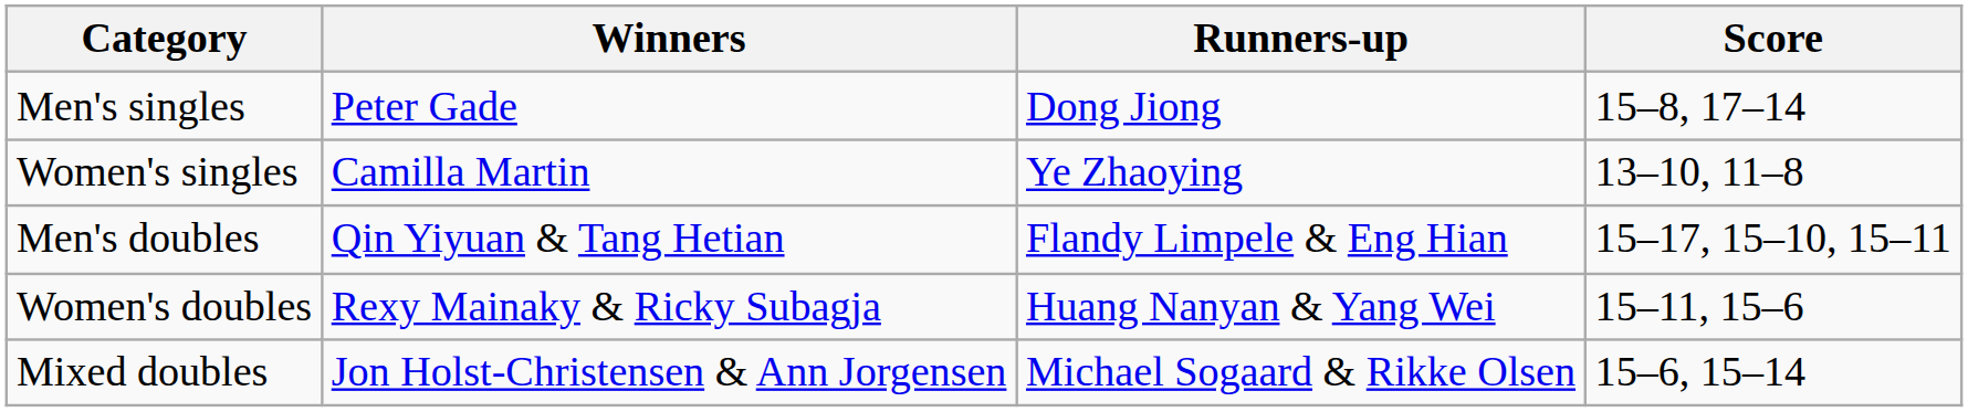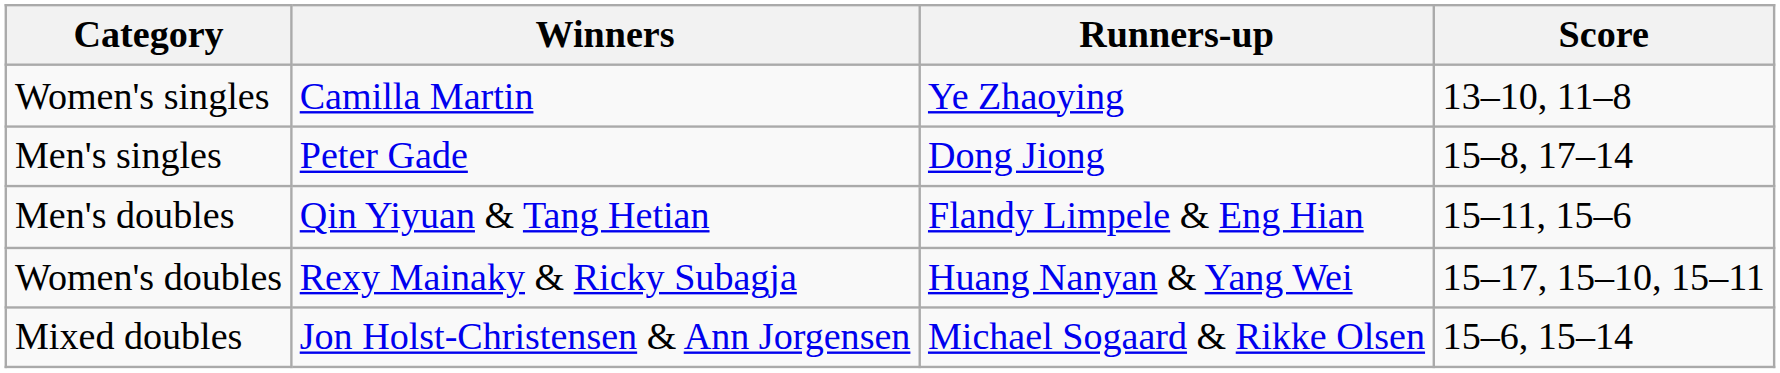 <table class=wikitable style="margin:auto;">
 <tr>
 <th>Category</th>
 <th>Winners</th>
 <th>Runners-up</th>
 <th>Score</th>
 </tr>
 <tr>
+<td>Women's singles</td>
+<td> <a href='#'>Camilla Martin</a></td>
+<td> <a href='#'>Ye Zhaoying</a></td>
+<td>13–10, 11–8</td>
+</tr>
+<tr>
 <td>Men's singles</td>
 <td> <a href='#'>Peter Gade</a></td>
 <td> <a href='#'>Dong Jiong</a></td>
 <td>15–8, 17–14</td>
 </tr>
 <tr>
-<td>Women's singles</td>
-<td> <a href='#'>Camilla Martin</a></td>
-<td> <a href='#'>Ye Zhaoying</a></td>
-<td>13–10, 11–8</td>
-</tr>
-<tr>
 <td>Men's doubles</td>
 <td> <a href='#'>Qin Yiyuan</a> & <a href='#'>Tang Hetian</a></td>
 <td> <a href='#'>Flandy Limpele</a> & <a href='#'>Eng Hian</a></td>
-<td>15–17, 15–10, 15–11</td>
+<td>15–11, 15–6</td>
 </tr>
 <tr>
 <td>Women's doubles</td>
 <td> <a href='#'>Rexy Mainaky</a> & <a href='#'>Ricky Subagja</a></td>
 <td> <a href='#'>Huang Nanyan</a> & <a href='#'>Yang Wei</a></td>
-<td>15–11, 15–6</td>
+<td>15–17, 15–10, 15–11</td>
 </tr>
 <tr>
 <td>Mixed doubles</td>
 <td> <a href='#'>Jon Holst-Christensen</a> & <a href='#'>Ann Jorgensen</a></td>
 <td> <a href='#'>Michael Sogaard</a> & <a href='#'>Rikke Olsen</a></td>
 <td>15–6, 15–14</td>
 </tr>
 </table>
